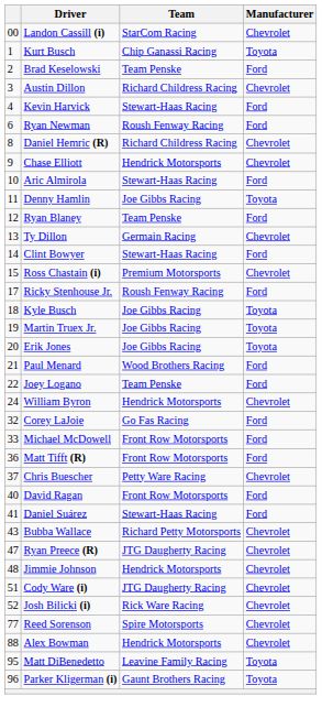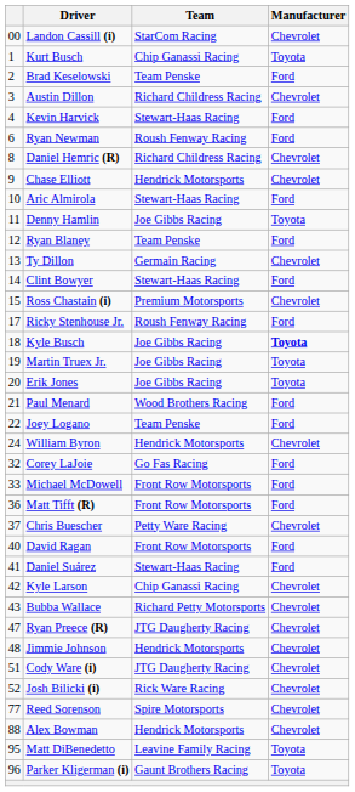 <table class="wikitable" style="font-size:95%">
 <tr>
 <th></th>
 <th>Driver</th>
 <th>Team</th>
 <th>Manufacturer</th>
 </tr>
 <tr>
 <td>00</td>
 <td><a href='#'>Landon Cassill</a> <strong>(i)</strong></td>
 <td><a href='#'>StarCom Racing</a></td>
 <td><a href='#'>Chevrolet</a></td>
 </tr>
 <tr>
 <td>1</td>
 <td><a href='#'>Kurt Busch</a></td>
 <td><a href='#'>Chip Ganassi Racing</a></td>
 <td><a href='#'>Toyota</a></td>
 </tr>
 <tr>
 <td>2</td>
 <td><a href='#'>Brad Keselowski</a></td>
 <td><a href='#'>Team Penske</a></td>
 <td><a href='#'>Ford</a></td>
 </tr>
 <tr>
 <td>3</td>
 <td><a href='#'>Austin Dillon</a></td>
 <td><a href='#'>Richard Childress Racing</a></td>
 <td><a href='#'>Chevrolet</a></td>
 </tr>
 <tr>
 <td>4</td>
 <td><a href='#'>Kevin Harvick</a></td>
 <td><a href='#'>Stewart-Haas Racing</a></td>
 <td><a href='#'>Ford</a></td>
 </tr>
 <tr>
 <td>6</td>
 <td><a href='#'>Ryan Newman</a></td>
 <td><a href='#'>Roush Fenway Racing</a></td>
 <td><a href='#'>Ford</a></td>
 </tr>
 <tr>
 <td>8</td>
 <td><a href='#'>Daniel Hemric</a> <strong>(R)</strong></td>
 <td><a href='#'>Richard Childress Racing</a></td>
 <td><a href='#'>Chevrolet</a></td>
 </tr>
 <tr>
 <td>9</td>
 <td><a href='#'>Chase Elliott</a></td>
 <td><a href='#'>Hendrick Motorsports</a></td>
 <td><a href='#'>Chevrolet</a></td>
 </tr>
 <tr>
 <td>10</td>
 <td><a href='#'>Aric Almirola</a></td>
 <td><a href='#'>Stewart-Haas Racing</a></td>
 <td><a href='#'>Ford</a></td>
 </tr>
 <tr>
 <td>11</td>
 <td><a href='#'>Denny Hamlin</a></td>
 <td><a href='#'>Joe Gibbs Racing</a></td>
 <td><a href='#'>Toyota</a></td>
 </tr>
 <tr>
 <td>12</td>
 <td><a href='#'>Ryan Blaney</a></td>
 <td><a href='#'>Team Penske</a></td>
 <td><a href='#'>Ford</a></td>
 </tr>
 <tr>
 <td>13</td>
 <td><a href='#'>Ty Dillon</a></td>
 <td><a href='#'>Germain Racing</a></td>
 <td><a href='#'>Chevrolet</a></td>
 </tr>
 <tr>
 <td>14</td>
 <td><a href='#'>Clint Bowyer</a></td>
 <td><a href='#'>Stewart-Haas Racing</a></td>
 <td><a href='#'>Ford</a></td>
 </tr>
 <tr>
 <td>15</td>
 <td><a href='#'>Ross Chastain</a> <strong>(i)</strong></td>
 <td><a href='#'>Premium Motorsports</a></td>
 <td><a href='#'>Chevrolet</a></td>
 </tr>
 <tr>
 <td>17</td>
 <td><a href='#'>Ricky Stenhouse Jr.</a></td>
 <td><a href='#'>Roush Fenway Racing</a></td>
 <td><a href='#'>Ford</a></td>
 </tr>
 <tr>
 <td>18</td>
 <td><a href='#'>Kyle Busch</a></td>
 <td><a href='#'>Joe Gibbs Racing</a></td>
-<td><a href='#'>Toyota</a></td>
+<td><strong><a href='#'>Toyota</a></strong></td>
 </tr>
 <tr>
 <td>19</td>
 <td><a href='#'>Martin Truex Jr.</a></td>
 <td><a href='#'>Joe Gibbs Racing</a></td>
 <td><a href='#'>Toyota</a></td>
 </tr>
 <tr>
 <td>20</td>
 <td><a href='#'>Erik Jones</a></td>
 <td><a href='#'>Joe Gibbs Racing</a></td>
 <td><a href='#'>Toyota</a></td>
 </tr>
 <tr>
 <td>21</td>
 <td><a href='#'>Paul Menard</a></td>
 <td><a href='#'>Wood Brothers Racing</a></td>
 <td><a href='#'>Ford</a></td>
 </tr>
 <tr>
 <td>22</td>
 <td><a href='#'>Joey Logano</a></td>
 <td><a href='#'>Team Penske</a></td>
 <td><a href='#'>Ford</a></td>
 </tr>
 <tr>
 <td>24</td>
 <td><a href='#'>William Byron</a></td>
 <td><a href='#'>Hendrick Motorsports</a></td>
 <td><a href='#'>Chevrolet</a></td>
 </tr>
 <tr>
 <td>32</td>
 <td><a href='#'>Corey LaJoie</a></td>
 <td><a href='#'>Go Fas Racing</a></td>
 <td><a href='#'>Ford</a></td>
 </tr>
 <tr>
 <td>33</td>
 <td><a href='#'>Michael McDowell</a></td>
 <td><a href='#'>Front Row Motorsports</a></td>
 <td><a href='#'>Ford</a></td>
 </tr>
 <tr>
 <td>36</td>
 <td><a href='#'>Matt Tifft</a> <strong>(R)</strong></td>
 <td><a href='#'>Front Row Motorsports</a></td>
 <td><a href='#'>Ford</a></td>
 </tr>
 <tr>
 <td>37</td>
 <td><a href='#'>Chris Buescher</a></td>
 <td><a href='#'>Petty Ware Racing</a></td>
 <td><a href='#'>Chevrolet</a></td>
 </tr>
 <tr>
 <td>40</td>
 <td><a href='#'>David Ragan</a></td>
 <td><a href='#'>Front Row Motorsports</a></td>
 <td><a href='#'>Ford</a></td>
 </tr>
 <tr>
 <td>41</td>
 <td><a href='#'>Daniel Suárez</a></td>
 <td><a href='#'>Stewart-Haas Racing</a></td>
 <td><a href='#'>Ford</a></td>
 </tr>
 <tr>
+<td>42</td>
+<td><a href='#'>Kyle Larson</a></td>
+<td><a href='#'>Chip Ganassi Racing</a></td>
+<td><a href='#'>Chevrolet</a></td>
+</tr>
+<tr>
 <td>43</td>
 <td><a href='#'>Bubba Wallace</a></td>
 <td><a href='#'>Richard Petty Motorsports</a></td>
 <td><a href='#'>Chevrolet</a></td>
 </tr>
 <tr>
 <td>47</td>
 <td><a href='#'>Ryan Preece</a> <strong>(R)</strong></td>
 <td><a href='#'>JTG Daugherty Racing</a></td>
 <td><a href='#'>Chevrolet</a></td>
 </tr>
 <tr>
 <td>48</td>
 <td><a href='#'>Jimmie Johnson</a></td>
 <td><a href='#'>Hendrick Motorsports</a></td>
 <td><a href='#'>Chevrolet</a></td>
 </tr>
 <tr>
 <td>51</td>
 <td><a href='#'>Cody Ware</a> <strong>(i)</strong></td>
 <td><a href='#'>JTG Daugherty Racing</a></td>
 <td><a href='#'>Chevrolet</a></td>
 </tr>
 <tr>
 <td>52</td>
 <td><a href='#'>Josh Bilicki</a> <strong>(i)</strong></td>
 <td><a href='#'>Rick Ware Racing</a></td>
 <td><a href='#'>Chevrolet</a></td>
 </tr>
 <tr>
 <td>77</td>
 <td><a href='#'>Reed Sorenson</a></td>
 <td><a href='#'>Spire Motorsports</a></td>
 <td><a href='#'>Chevrolet</a></td>
 </tr>
 <tr>
 <td>88</td>
 <td><a href='#'>Alex Bowman</a></td>
 <td><a href='#'>Hendrick Motorsports</a></td>
 <td><a href='#'>Chevrolet</a></td>
 </tr>
 <tr>
 <td>95</td>
 <td><a href='#'>Matt DiBenedetto</a></td>
 <td><a href='#'>Leavine Family Racing</a></td>
 <td><a href='#'>Toyota</a></td>
 </tr>
 <tr>
 <td>96</td>
 <td><a href='#'>Parker Kligerman</a> <strong>(i)</strong></td>
 <td><a href='#'>Gaunt Brothers Racing</a></td>
 <td><a href='#'>Toyota</a></td>
 </tr>
 <tr>
 <th colspan="4"></th>
 </tr>
 </table>
